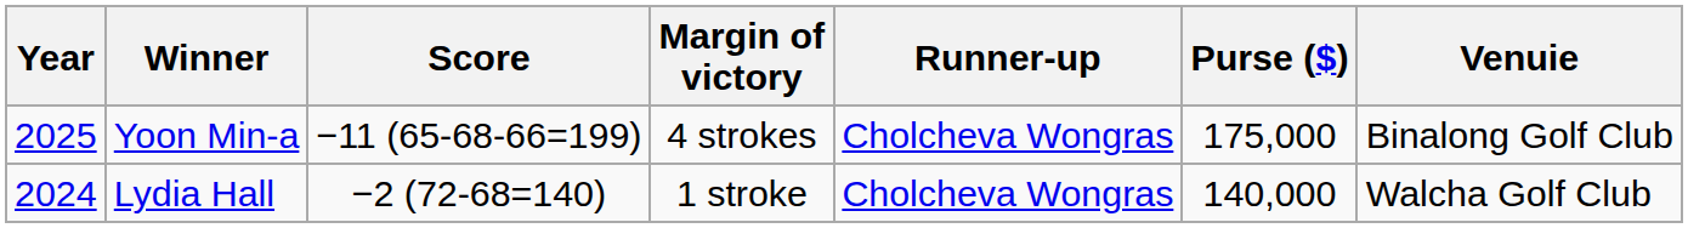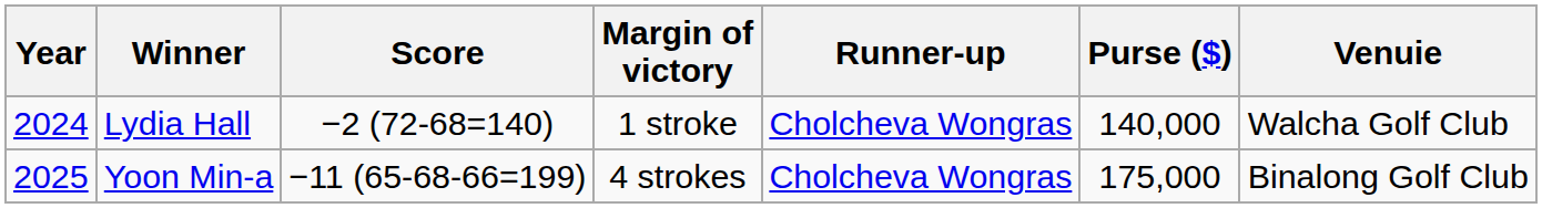 <table class=wikitable style="font-size:95%">
 <tr>
 <th>Year</th>
 <th>Winner</th>
 <th>Score</th>
 <th>Margin of<br>victory</th>
 <th>Runner-up</th>
 <th>Purse (<a href='#'>$</a>)</th>
 <th>Venuie</th>
 </tr>
 <tr>
+<td><a href='#'>2024</a></td>
+<td> <a href='#'>Lydia Hall</a></td>
+<td align=center>−2 (72-68=140)</td>
+<td align=center>1 stroke</td>
+<td> <a href='#'>Cholcheva Wongras</a></td>
+<td align=center>140,000</td>
+<td>Walcha Golf Club</td>
+</tr>
+<tr>
 <td><a href='#'>2025</a></td>
 <td> <a href='#'>Yoon Min-a</a></td>
 <td align=center>−11 (65-68-66=199)</td>
 <td align=center>4 strokes</td>
 <td> <a href='#'>Cholcheva Wongras</a></td>
 <td align=center>175,000</td>
 <td>Binalong Golf Club</td>
 </tr>
-<tr>
-<td><a href='#'>2024</a></td>
-<td> <a href='#'>Lydia Hall</a></td>
-<td align=center>−2 (72-68=140)</td>
-<td align=center>1 stroke</td>
-<td> <a href='#'>Cholcheva Wongras</a></td>
-<td align=center>140,000</td>
-<td>Walcha Golf Club</td>
-</tr>
 </table>
